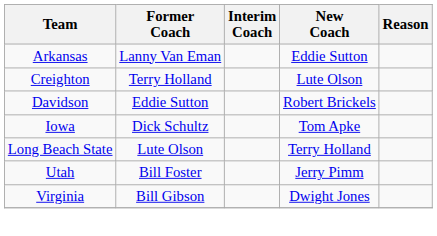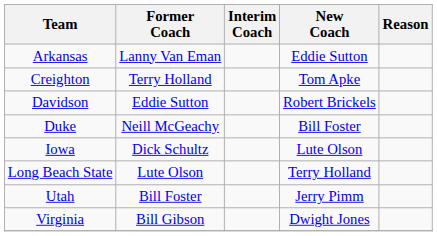 <table class="wikitable" style="text-align:center;">
 <tr>
 <th>Team</th>
 <th>Former<br>Coach</th>
 <th>Interim<br>Coach</th>
 <th>New<br>Coach</th>
 <th>Reason</th>
 </tr>
 <tr>
 <td><a href='#'>Arkansas</a></td>
 <td><a href='#'>Lanny Van Eman</a></td>
 <td></td>
 <td><a href='#'>Eddie Sutton</a></td>
 <td></td>
 </tr>
 <tr>
 <td><a href='#'>Creighton</a></td>
 <td><a href='#'>Terry Holland</a></td>
 <td></td>
-<td><a href='#'>Lute Olson</a></td>
+<td><a href='#'>Tom Apke</a></td>
 <td></td>
 </tr>
 <tr>
 <td><a href='#'>Davidson</a></td>
 <td><a href='#'>Eddie Sutton</a></td>
 <td></td>
 <td><a href='#'>Robert Brickels</a></td>
 <td></td>
 </tr>
 <tr>
+<td><a href='#'>Duke</a></td>
+<td><a href='#'>Neill McGeachy</a></td>
+<td></td>
+<td><a href='#'>Bill Foster</a></td>
+<td></td>
+</tr>
+<tr>
 <td><a href='#'>Iowa</a></td>
 <td><a href='#'>Dick Schultz</a></td>
 <td></td>
-<td><a href='#'>Tom Apke</a></td>
+<td><a href='#'>Lute Olson</a></td>
 <td></td>
 </tr>
 <tr>
 <td><a href='#'>Long Beach State</a></td>
 <td><a href='#'>Lute Olson</a></td>
 <td></td>
 <td><a href='#'>Terry Holland</a></td>
 <td></td>
 </tr>
 <tr>
 <td><a href='#'>Utah</a></td>
 <td><a href='#'>Bill Foster</a></td>
 <td></td>
 <td><a href='#'>Jerry Pimm</a></td>
 <td></td>
 </tr>
 <tr>
 <td><a href='#'>Virginia</a></td>
 <td><a href='#'>Bill Gibson</a></td>
 <td></td>
 <td><a href='#'>Dwight Jones</a></td>
 <td></td>
 </tr>
 <tr>
 </tr>
 </table>
